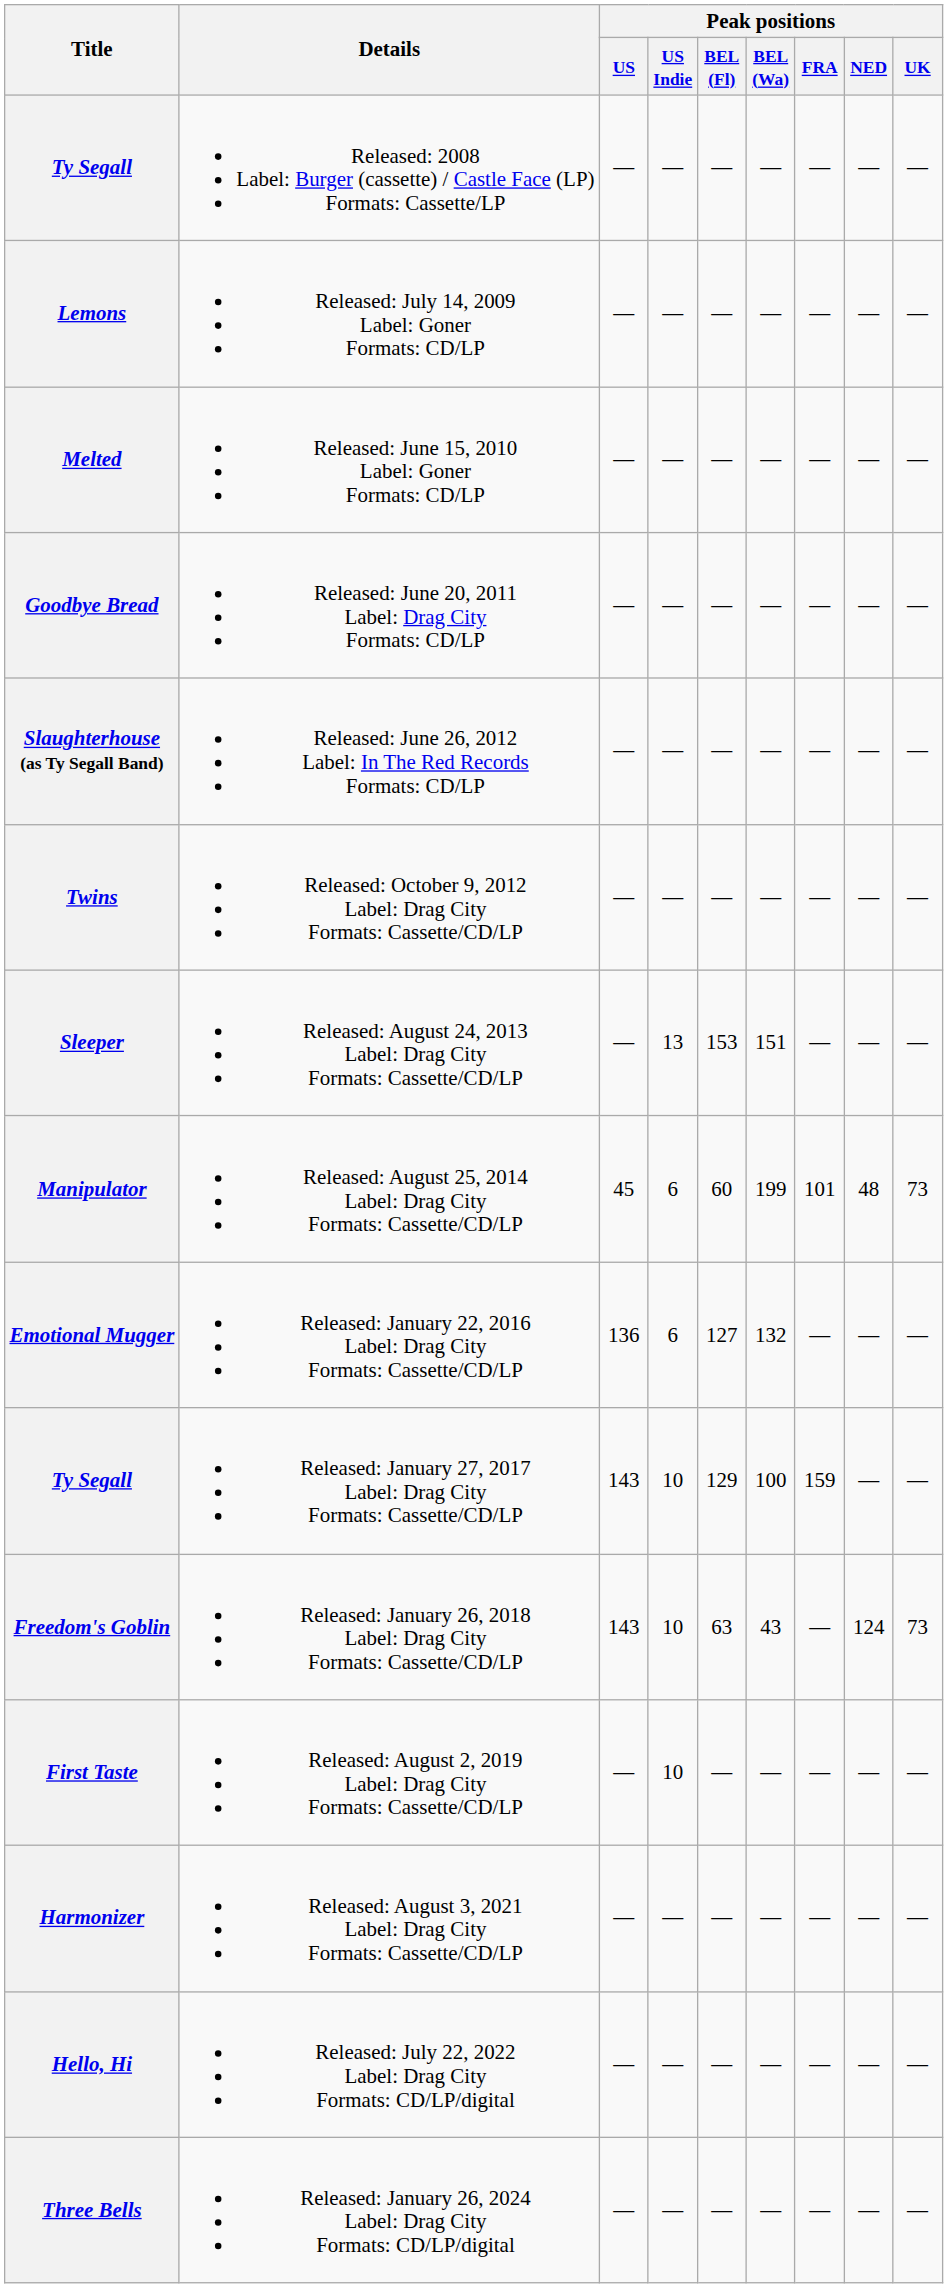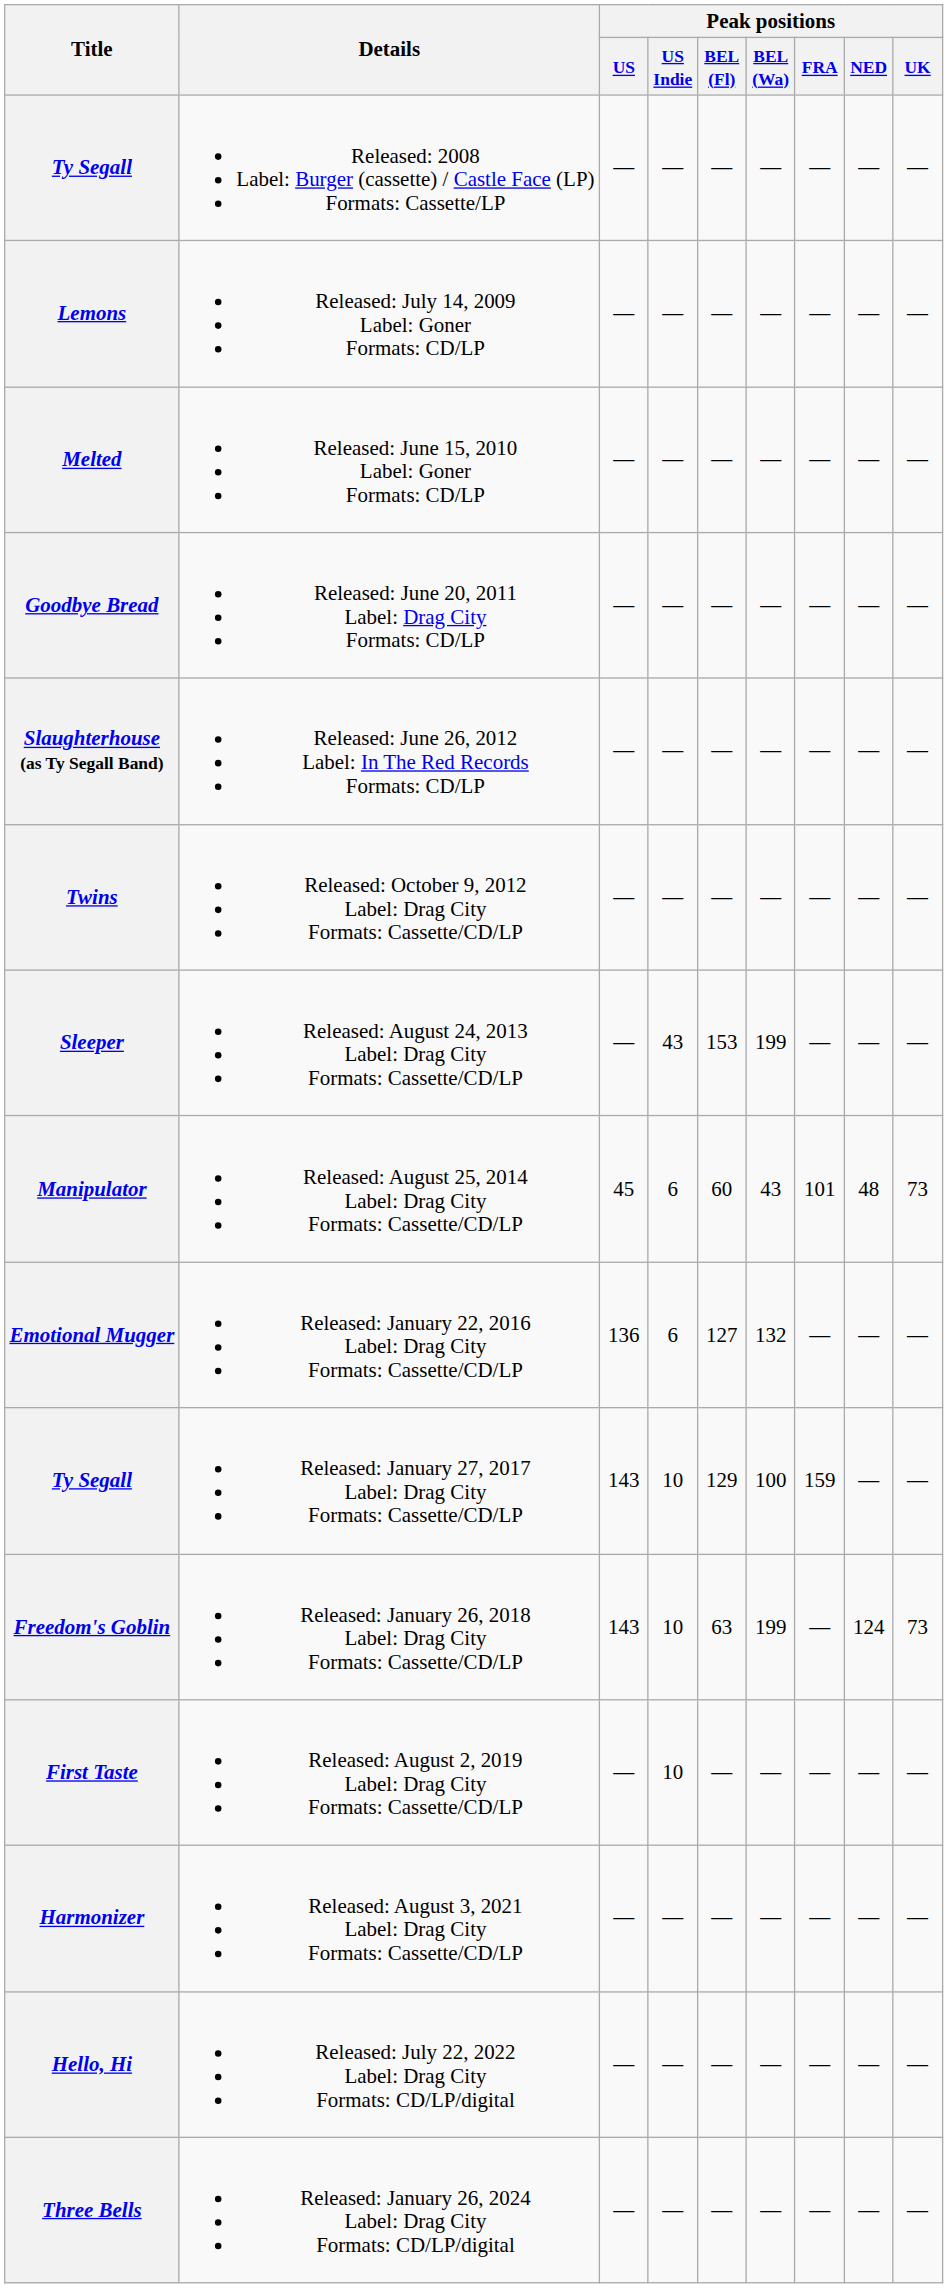 <table class="wikitable plainrowheaders" style="text-align:center;">
 <tr>
 <th scope="col" rowspan="2">Title</th>
 <th scope="col" rowspan="2">Details</th>
 <th scope="col" colspan="7">Peak positions</th>
 </tr>
 <tr>
 <th width="30"><small><a href='#'>US</a></small><br></th>
 <th width="30"><small><a href='#'>US <br>Indie</a></small></th>
 <th width="30"><small><a href='#'>BEL <br>(Fl)</a></small></th>
 <th width="30"><small><a href='#'>BEL <br>(Wa)</a></small></th>
 <th width="30"><small><a href='#'>FRA</a></small></th>
 <th width="30"><small><a href='#'>NED</a></small></th>
 <th width="30"><small><a href='#'>UK</a></small></th>
 </tr>
 <tr>
 <th scope="row"><em><a href='#'>Ty Segall</a></em></th>
 <td><br><ul><li>Released: 2008</li><li>Label: <a href='#'>Burger</a> (cassette) / <a href='#'>Castle Face</a> (LP)</li><li>Formats: Cassette/LP</li></ul></td>
 <td>—</td>
 <td>—</td>
 <td>—</td>
 <td>—</td>
 <td>—</td>
 <td>—</td>
 <td>—</td>
 </tr>
 <tr>
 <th scope="row"><em><a href='#'>Lemons</a></em></th>
 <td><br><ul><li>Released: July 14, 2009</li><li>Label: Goner</li><li>Formats: CD/LP</li></ul></td>
 <td>—</td>
 <td>—</td>
 <td>—</td>
 <td>—</td>
 <td>—</td>
 <td>—</td>
 <td>—</td>
 </tr>
 <tr>
 <th scope="row"><em><a href='#'>Melted</a></em></th>
 <td><br><ul><li>Released: June 15, 2010</li><li>Label: Goner</li><li>Formats: CD/LP</li></ul></td>
 <td>—</td>
 <td>—</td>
 <td>—</td>
 <td>—</td>
 <td>—</td>
 <td>—</td>
 <td>—</td>
 </tr>
 <tr>
 <th scope="row"><em><a href='#'>Goodbye Bread</a></em></th>
 <td><br><ul><li>Released: June 20, 2011</li><li>Label: <a href='#'>Drag City</a></li><li>Formats: CD/LP</li></ul></td>
 <td>—</td>
 <td>—</td>
 <td>—</td>
 <td>—</td>
 <td>—</td>
 <td>—</td>
 <td>—</td>
 </tr>
 <tr>
 <th scope="row"><em><a href='#'>Slaughterhouse</a></em><br><small>(as Ty Segall Band)</small></th>
 <td><br><ul><li>Released: June 26, 2012</li><li>Label: <a href='#'>In The Red Records</a></li><li>Formats: CD/LP</li></ul></td>
 <td>—</td>
 <td>—</td>
 <td>—</td>
 <td>—</td>
 <td>—</td>
 <td>—</td>
 <td>—</td>
 </tr>
 <tr>
 <th scope="row"><em><a href='#'>Twins</a></em></th>
 <td><br><ul><li>Released: October 9, 2012</li><li>Label: Drag City</li><li>Formats: Cassette/CD/LP</li></ul></td>
 <td>—</td>
 <td>—</td>
 <td>—</td>
 <td>—</td>
 <td>—</td>
 <td>—</td>
 <td>—</td>
 </tr>
 <tr>
 <th scope="row"><em><a href='#'>Sleeper</a></em></th>
 <td><br><ul><li>Released: August 24, 2013</li><li>Label: Drag City</li><li>Formats: Cassette/CD/LP</li></ul></td>
 <td>—</td>
-<td>13</td>
+<td>43</td>
 <td>153</td>
-<td>151</td>
+<td>199</td>
 <td>—</td>
 <td>—</td>
 <td>—</td>
 </tr>
 <tr>
 <th scope="row"><em><a href='#'>Manipulator</a></em></th>
 <td><br><ul><li>Released: August 25, 2014</li><li>Label: Drag City</li><li>Formats: Cassette/CD/LP</li></ul></td>
 <td>45</td>
 <td>6</td>
 <td>60</td>
-<td>199</td>
+<td>43</td>
 <td>101</td>
 <td>48</td>
 <td>73</td>
 </tr>
 <tr>
 <th scope="row"><em><a href='#'>Emotional Mugger</a></em></th>
 <td><br><ul><li>Released: January 22, 2016</li><li>Label: Drag City</li><li>Formats: Cassette/CD/LP</li></ul></td>
 <td>136</td>
 <td>6</td>
 <td>127</td>
 <td>132</td>
 <td>—</td>
 <td>—</td>
 <td>—</td>
 </tr>
 <tr>
 <th scope="row"><em><a href='#'>Ty Segall</a></em></th>
 <td><br><ul><li>Released: January 27, 2017</li><li>Label: Drag City</li><li>Formats: Cassette/CD/LP</li></ul></td>
 <td>143</td>
 <td>10</td>
 <td>129</td>
 <td>100</td>
 <td>159</td>
 <td>—</td>
 <td>—</td>
 </tr>
 <tr>
 <th scope="row"><em><a href='#'>Freedom's Goblin</a></em></th>
 <td><br><ul><li>Released: January 26, 2018</li><li>Label: Drag City</li><li>Formats: Cassette/CD/LP</li></ul></td>
 <td>143</td>
 <td>10</td>
 <td>63</td>
-<td>43</td>
+<td>199</td>
 <td>—</td>
 <td>124</td>
 <td>73</td>
 </tr>
 <tr>
 <th scope="row"><em><a href='#'>First Taste</a></em></th>
 <td><br><ul><li>Released: August 2, 2019</li><li>Label: Drag City</li><li>Formats: Cassette/CD/LP</li></ul></td>
 <td>—</td>
 <td>10</td>
 <td>—</td>
 <td>—</td>
 <td>—</td>
 <td>—</td>
 <td>—</td>
 </tr>
 <tr>
 <th scope="row"><em><a href='#'>Harmonizer</a></em></th>
 <td><br><ul><li>Released: August 3, 2021</li><li>Label: Drag City</li><li>Formats: Cassette/CD/LP</li></ul></td>
 <td>—</td>
 <td>—</td>
 <td>—</td>
 <td>—</td>
 <td>—</td>
 <td>—</td>
 <td>—</td>
 </tr>
 <tr>
 <th scope="row"><em><a href='#'>Hello, Hi</a></em></th>
 <td><br><ul><li>Released: July 22, 2022</li><li>Label: Drag City</li><li>Formats: CD/LP/digital</li></ul></td>
 <td>—</td>
 <td>—</td>
 <td>—</td>
 <td>—</td>
 <td>—</td>
 <td>—</td>
 <td>—</td>
 </tr>
 <tr>
 <th scope="row"><em><a href='#'>Three Bells</a></em></th>
 <td><br><ul><li>Released: January 26, 2024</li><li>Label: Drag City</li><li>Formats: CD/LP/digital</li></ul></td>
 <td>—</td>
 <td>—</td>
 <td>—</td>
 <td>—</td>
 <td>—</td>
 <td>—</td>
 <td>—</td>
 </tr>
 </table>
